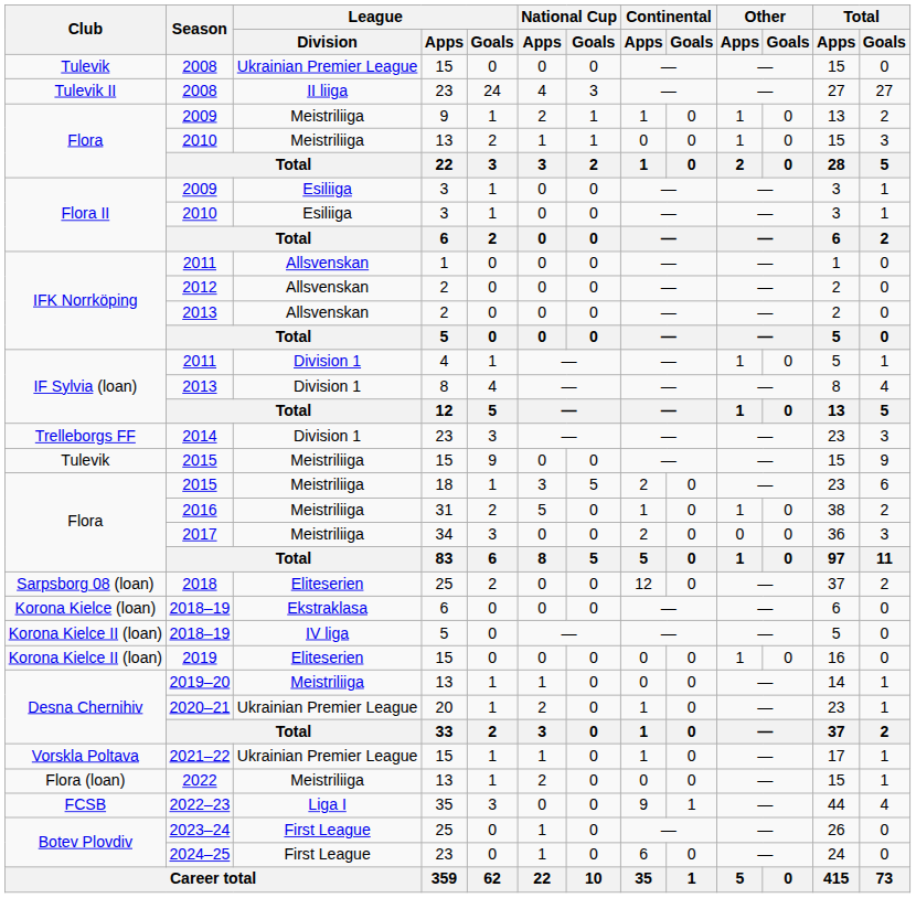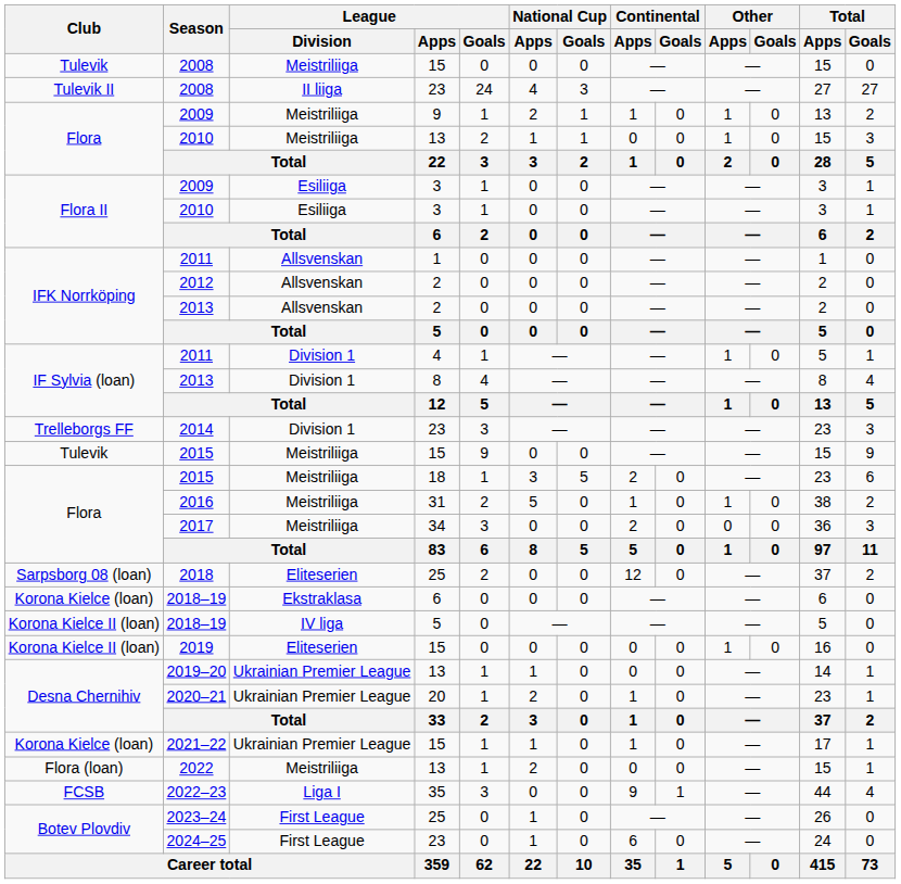 <table class="wikitable" style="text-align: center;">
 <tr>
 <th rowspan="2">Club</th>
 <th rowspan="2">Season</th>
 <th colspan="3">League</th>
 <th colspan="2">National Cup</th>
 <th colspan="2">Continental</th>
 <th colspan="2">Other</th>
 <th colspan="2">Total</th>
 </tr>
 <tr>
 <th>Division</th>
 <th>Apps</th>
 <th>Goals</th>
 <th>Apps</th>
 <th>Goals</th>
 <th>Apps</th>
 <th>Goals</th>
 <th>Apps</th>
 <th>Goals</th>
 <th>Apps</th>
 <th>Goals</th>
 </tr>
 <tr>
 <td><a href='#'>Tulevik</a></td>
 <td><a href='#'>2008</a></td>
-<td><a href='#'>Ukrainian Premier League</a></td>
+<td><a href='#'>Meistriliiga</a></td>
 <td>15</td>
 <td>0</td>
 <td>0</td>
 <td>0</td>
 <td colspan=2>—</td>
 <td colspan=2>—</td>
 <td>15</td>
 <td>0</td>
 </tr>
 <tr>
 <td><a href='#'>Tulevik II</a></td>
 <td><a href='#'>2008</a></td>
 <td><a href='#'>II liiga</a></td>
 <td>23</td>
 <td>24</td>
 <td>4</td>
 <td>3</td>
 <td colspan=2>—</td>
 <td colspan=2>—</td>
 <td>27</td>
 <td>27</td>
 </tr>
 <tr>
 <td rowspan=3><a href='#'>Flora</a></td>
 <td><a href='#'>2009</a></td>
 <td>Meistriliiga</td>
 <td>9</td>
 <td>1</td>
 <td>2</td>
 <td>1</td>
 <td>1</td>
 <td>0</td>
 <td>1</td>
 <td>0</td>
 <td>13</td>
 <td>2</td>
 </tr>
 <tr>
 <td><a href='#'>2010</a></td>
 <td>Meistriliiga</td>
 <td>13</td>
 <td>2</td>
 <td>1</td>
 <td>1</td>
 <td>0</td>
 <td>0</td>
 <td>1</td>
 <td>0</td>
 <td>15</td>
 <td>3</td>
 </tr>
 <tr>
 <th colspan=2>Total</th>
 <th>22</th>
 <th>3</th>
 <th>3</th>
 <th>2</th>
 <th>1</th>
 <th>0</th>
 <th>2</th>
 <th>0</th>
 <th>28</th>
 <th>5</th>
 </tr>
 <tr>
 <td rowspan=3><a href='#'>Flora II</a></td>
 <td><a href='#'>2009</a></td>
 <td><a href='#'>Esiliiga</a></td>
 <td>3</td>
 <td>1</td>
 <td>0</td>
 <td>0</td>
 <td colspan=2>—</td>
 <td colspan=2>—</td>
 <td>3</td>
 <td>1</td>
 </tr>
 <tr>
 <td><a href='#'>2010</a></td>
 <td>Esiliiga</td>
 <td>3</td>
 <td>1</td>
 <td>0</td>
 <td>0</td>
 <td colspan=2>—</td>
 <td colspan=2>—</td>
 <td>3</td>
 <td>1</td>
 </tr>
 <tr>
 <th colspan=2>Total</th>
 <th>6</th>
 <th>2</th>
 <th>0</th>
 <th>0</th>
 <th colspan=2>—</th>
 <th colspan=2>—</th>
 <th>6</th>
 <th>2</th>
 </tr>
 <tr>
 <td rowspan=4><a href='#'>IFK Norrköping</a></td>
 <td><a href='#'>2011</a></td>
 <td><a href='#'>Allsvenskan</a></td>
 <td>1</td>
 <td>0</td>
 <td>0</td>
 <td>0</td>
 <td colspan=2>—</td>
 <td colspan=2>—</td>
 <td>1</td>
 <td>0</td>
 </tr>
 <tr>
 <td><a href='#'>2012</a></td>
 <td>Allsvenskan</td>
 <td>2</td>
 <td>0</td>
 <td>0</td>
 <td>0</td>
 <td colspan=2>—</td>
 <td colspan=2>—</td>
 <td>2</td>
 <td>0</td>
 </tr>
 <tr>
 <td><a href='#'>2013</a></td>
 <td>Allsvenskan</td>
 <td>2</td>
 <td>0</td>
 <td>0</td>
 <td>0</td>
 <td colspan=2>—</td>
 <td colspan=2>—</td>
 <td>2</td>
 <td>0</td>
 </tr>
 <tr>
 <th colspan=2>Total</th>
 <th>5</th>
 <th>0</th>
 <th>0</th>
 <th>0</th>
 <th colspan=2>—</th>
 <th colspan=2>—</th>
 <th>5</th>
 <th>0</th>
 </tr>
 <tr>
 <td rowspan=3><a href='#'>IF Sylvia</a> (loan)</td>
 <td><a href='#'>2011</a></td>
 <td><a href='#'>Division 1</a></td>
 <td>4</td>
 <td>1</td>
 <td colspan=2>—</td>
 <td colspan=2>—</td>
 <td>1</td>
 <td>0</td>
 <td>5</td>
 <td>1</td>
 </tr>
 <tr>
 <td><a href='#'>2013</a></td>
 <td>Division 1</td>
 <td>8</td>
 <td>4</td>
 <td colspan=2>—</td>
 <td colspan=2>—</td>
 <td colspan=2>—</td>
 <td>8</td>
 <td>4</td>
 </tr>
 <tr>
 <th colspan=2>Total</th>
 <th>12</th>
 <th>5</th>
 <th colspan=2>—</th>
 <th colspan=2>—</th>
 <th>1</th>
 <th>0</th>
 <th>13</th>
 <th>5</th>
 </tr>
 <tr>
 <td><a href='#'>Trelleborgs FF</a></td>
 <td><a href='#'>2014</a></td>
 <td>Division 1</td>
 <td>23</td>
 <td>3</td>
 <td colspan=2>—</td>
 <td colspan=2>—</td>
 <td colspan=2>—</td>
 <td>23</td>
 <td>3</td>
 </tr>
 <tr>
 <td>Tulevik</td>
 <td><a href='#'>2015</a></td>
 <td>Meistriliiga</td>
 <td>15</td>
 <td>9</td>
 <td>0</td>
 <td>0</td>
 <td colspan=2>—</td>
 <td colspan=2>—</td>
 <td>15</td>
 <td>9</td>
 </tr>
 <tr>
 <td rowspan=4>Flora</td>
 <td><a href='#'>2015</a></td>
 <td>Meistriliiga</td>
 <td>18</td>
 <td>1</td>
 <td>3</td>
 <td>5</td>
 <td>2</td>
 <td>0</td>
 <td colspan=2>—</td>
 <td>23</td>
 <td>6</td>
 </tr>
 <tr>
 <td><a href='#'>2016</a></td>
 <td>Meistriliiga</td>
 <td>31</td>
 <td>2</td>
 <td>5</td>
 <td>0</td>
 <td>1</td>
 <td>0</td>
 <td>1</td>
 <td>0</td>
 <td>38</td>
 <td>2</td>
 </tr>
 <tr>
 <td><a href='#'>2017</a></td>
 <td>Meistriliiga</td>
 <td>34</td>
 <td>3</td>
 <td>0</td>
 <td>0</td>
 <td>2</td>
 <td>0</td>
 <td>0</td>
 <td>0</td>
 <td>36</td>
 <td>3</td>
 </tr>
 <tr>
 <th colspan=2>Total</th>
 <th>83</th>
 <th>6</th>
 <th>8</th>
 <th>5</th>
 <th>5</th>
 <th>0</th>
 <th>1</th>
 <th>0</th>
 <th>97</th>
 <th>11</th>
 </tr>
 <tr>
 <td><a href='#'>Sarpsborg 08</a> (loan)</td>
 <td><a href='#'>2018</a></td>
 <td><a href='#'>Eliteserien</a></td>
 <td>25</td>
 <td>2</td>
 <td>0</td>
 <td>0</td>
 <td>12</td>
 <td>0</td>
 <td colspan=2>—</td>
 <td>37</td>
 <td>2</td>
 </tr>
 <tr>
 <td><a href='#'>Korona Kielce</a> (loan)</td>
 <td><a href='#'>2018–19</a></td>
 <td><a href='#'>Ekstraklasa</a></td>
 <td>6</td>
 <td>0</td>
 <td>0</td>
 <td>0</td>
 <td colspan=2>—</td>
 <td colspan=2>—</td>
 <td>6</td>
 <td>0</td>
 </tr>
 <tr>
 <td><a href='#'>Korona Kielce II</a> (loan)</td>
 <td><a href='#'>2018–19</a></td>
 <td><a href='#'>IV liga</a></td>
 <td>5</td>
 <td>0</td>
 <td colspan=2>—</td>
 <td colspan=2>—</td>
 <td colspan=2>—</td>
 <td>5</td>
 <td>0</td>
 </tr>
 <tr>
 <td><a href='#'>Korona Kielce II</a> (loan)</td>
 <td><a href='#'>2019</a></td>
 <td><a href='#'>Eliteserien</a></td>
 <td>15</td>
 <td>0</td>
 <td>0</td>
 <td>0</td>
 <td>0</td>
 <td>0</td>
 <td>1</td>
 <td>0</td>
 <td>16</td>
 <td>0</td>
 </tr>
 <tr>
 <td rowspan=3><a href='#'>Desna Chernihiv</a></td>
 <td><a href='#'>2019–20</a></td>
-<td><a href='#'>Meistriliiga</a></td>
+<td><a href='#'>Ukrainian Premier League</a></td>
 <td>13</td>
 <td>1</td>
 <td>1</td>
 <td>0</td>
 <td>0</td>
 <td>0</td>
 <td colspan=2>—</td>
 <td>14</td>
 <td>1</td>
 </tr>
 <tr>
 <td><a href='#'>2020–21</a></td>
 <td>Ukrainian Premier League</td>
 <td>20</td>
 <td>1</td>
 <td>2</td>
 <td>0</td>
 <td>1</td>
 <td>0</td>
 <td colspan=2>—</td>
 <td>23</td>
 <td>1</td>
 </tr>
 <tr>
 <th colspan=2>Total</th>
 <th>33</th>
 <th>2</th>
 <th>3</th>
 <th>0</th>
 <th>1</th>
 <th>0</th>
 <th colspan=2>—</th>
 <th>37</th>
 <th>2</th>
 </tr>
 <tr>
-<td rowspan=1><a href='#'>Vorskla Poltava</a></td>
+<td><a href='#'>Korona Kielce</a> (loan)</td>
 <td><a href='#'>2021–22</a></td>
 <td>Ukrainian Premier League</td>
 <td>15</td>
 <td>1</td>
 <td>1</td>
 <td>0</td>
 <td>1</td>
 <td>0</td>
 <td colspan=2>—</td>
 <td>17</td>
 <td>1</td>
 </tr>
 <tr>
 <td rowspan=1>Flora (loan)</td>
 <td><a href='#'>2022</a></td>
 <td>Meistriliiga</td>
 <td>13</td>
 <td>1</td>
 <td>2</td>
 <td>0</td>
 <td>0</td>
 <td>0</td>
 <td colspan=2>—</td>
 <td>15</td>
 <td>1</td>
 </tr>
 <tr>
 <td rowspan=1><a href='#'>FCSB</a></td>
 <td><a href='#'>2022–23</a></td>
 <td><a href='#'>Liga I</a></td>
 <td>35</td>
 <td>3</td>
 <td>0</td>
 <td>0</td>
 <td>9</td>
 <td>1</td>
 <td colspan=2>—</td>
 <td>44</td>
 <td>4</td>
 </tr>
 <tr>
 <td rowspan=2><a href='#'>Botev Plovdiv</a></td>
 <td><a href='#'>2023–24</a></td>
 <td><a href='#'>First League</a></td>
 <td>25</td>
 <td>0</td>
 <td>1</td>
 <td>0</td>
 <td colspan=2>—</td>
 <td colspan=2>—</td>
 <td>26</td>
 <td>0</td>
 </tr>
 <tr>
 <td><a href='#'>2024–25</a></td>
 <td>First League</td>
 <td>23</td>
 <td>0</td>
 <td>1</td>
 <td>0</td>
 <td>6</td>
 <td>0</td>
 <td colspan=2>—</td>
 <td>24</td>
 <td>0</td>
 </tr>
 <tr>
 <th colspan=3>Career total</th>
 <th>359</th>
 <th>62</th>
 <th>22</th>
 <th>10</th>
 <th>35</th>
 <th>1</th>
 <th>5</th>
 <th>0</th>
 <th>415</th>
 <th>73</th>
 </tr>
 </table>
